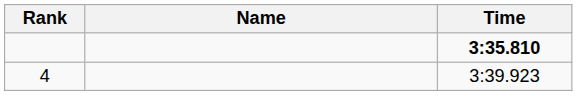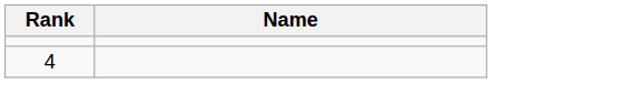 <table class="wikitable" style="text-align:center;">
 <tr>
 <th style="width:4em">Rank</th>
 <th style="width:19em">Name</th>
-<th style="width:7em">Time</th>
 </tr>
 <tr>
 <td></td>
 <td align=left><strong></strong></td>
-<td><strong>3:35.810</strong></td>
 </tr>
 <tr>
 <td>4</td>
 <td align=left></td>
-<td>3:39.923</td>
 </tr>
 </table>
